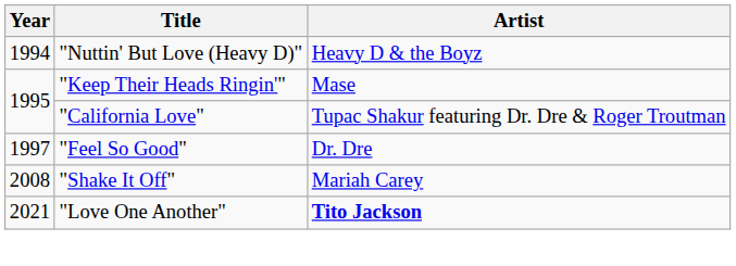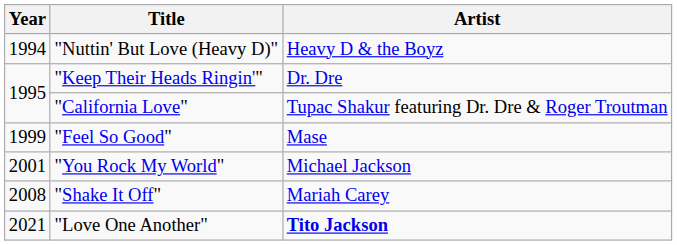 <table class="wikitable sortable">
 <tr>
 <th>Year</th>
 <th>Title</th>
 <th>Artist</th>
 </tr>
 <tr>
 <td>1994</td>
 <td>"Nuttin' But Love (Heavy D)"</td>
 <td><a href='#'>Heavy D & the Boyz</a></td>
 </tr>
 <tr>
 <td rowspan="2">1995</td>
 <td>"<a href='#'>Keep Their Heads Ringin'</a>"</td>
-<td><a href='#'>Mase</a></td>
+<td><a href='#'>Dr. Dre</a></td>
 </tr>
 <tr>
 <td>"<a href='#'>California Love</a>"</td>
 <td><a href='#'>Tupac Shakur</a> featuring Dr. Dre & <a href='#'>Roger Troutman</a></td>
 </tr>
 <tr>
-<td>1997</td>
+<td>1999</td>
 <td>"<a href='#'>Feel So Good</a>"</td>
-<td><a href='#'>Dr. Dre</a></td>
+<td><a href='#'>Mase</a></td>
+</tr>
+<tr>
+<td>2001</td>
+<td>"<a href='#'>You Rock My World</a>"</td>
+<td><a href='#'>Michael Jackson</a></td>
 </tr>
 <tr>
 <td>2008</td>
 <td>"<a href='#'>Shake It Off</a>"</td>
 <td><a href='#'>Mariah Carey</a></td>
 </tr>
 <tr>
 <td>2021</td>
 <td>"Love One Another"</td>
 <td><strong><a href='#'>Tito Jackson</a></strong></td>
 </tr>
 </table>
